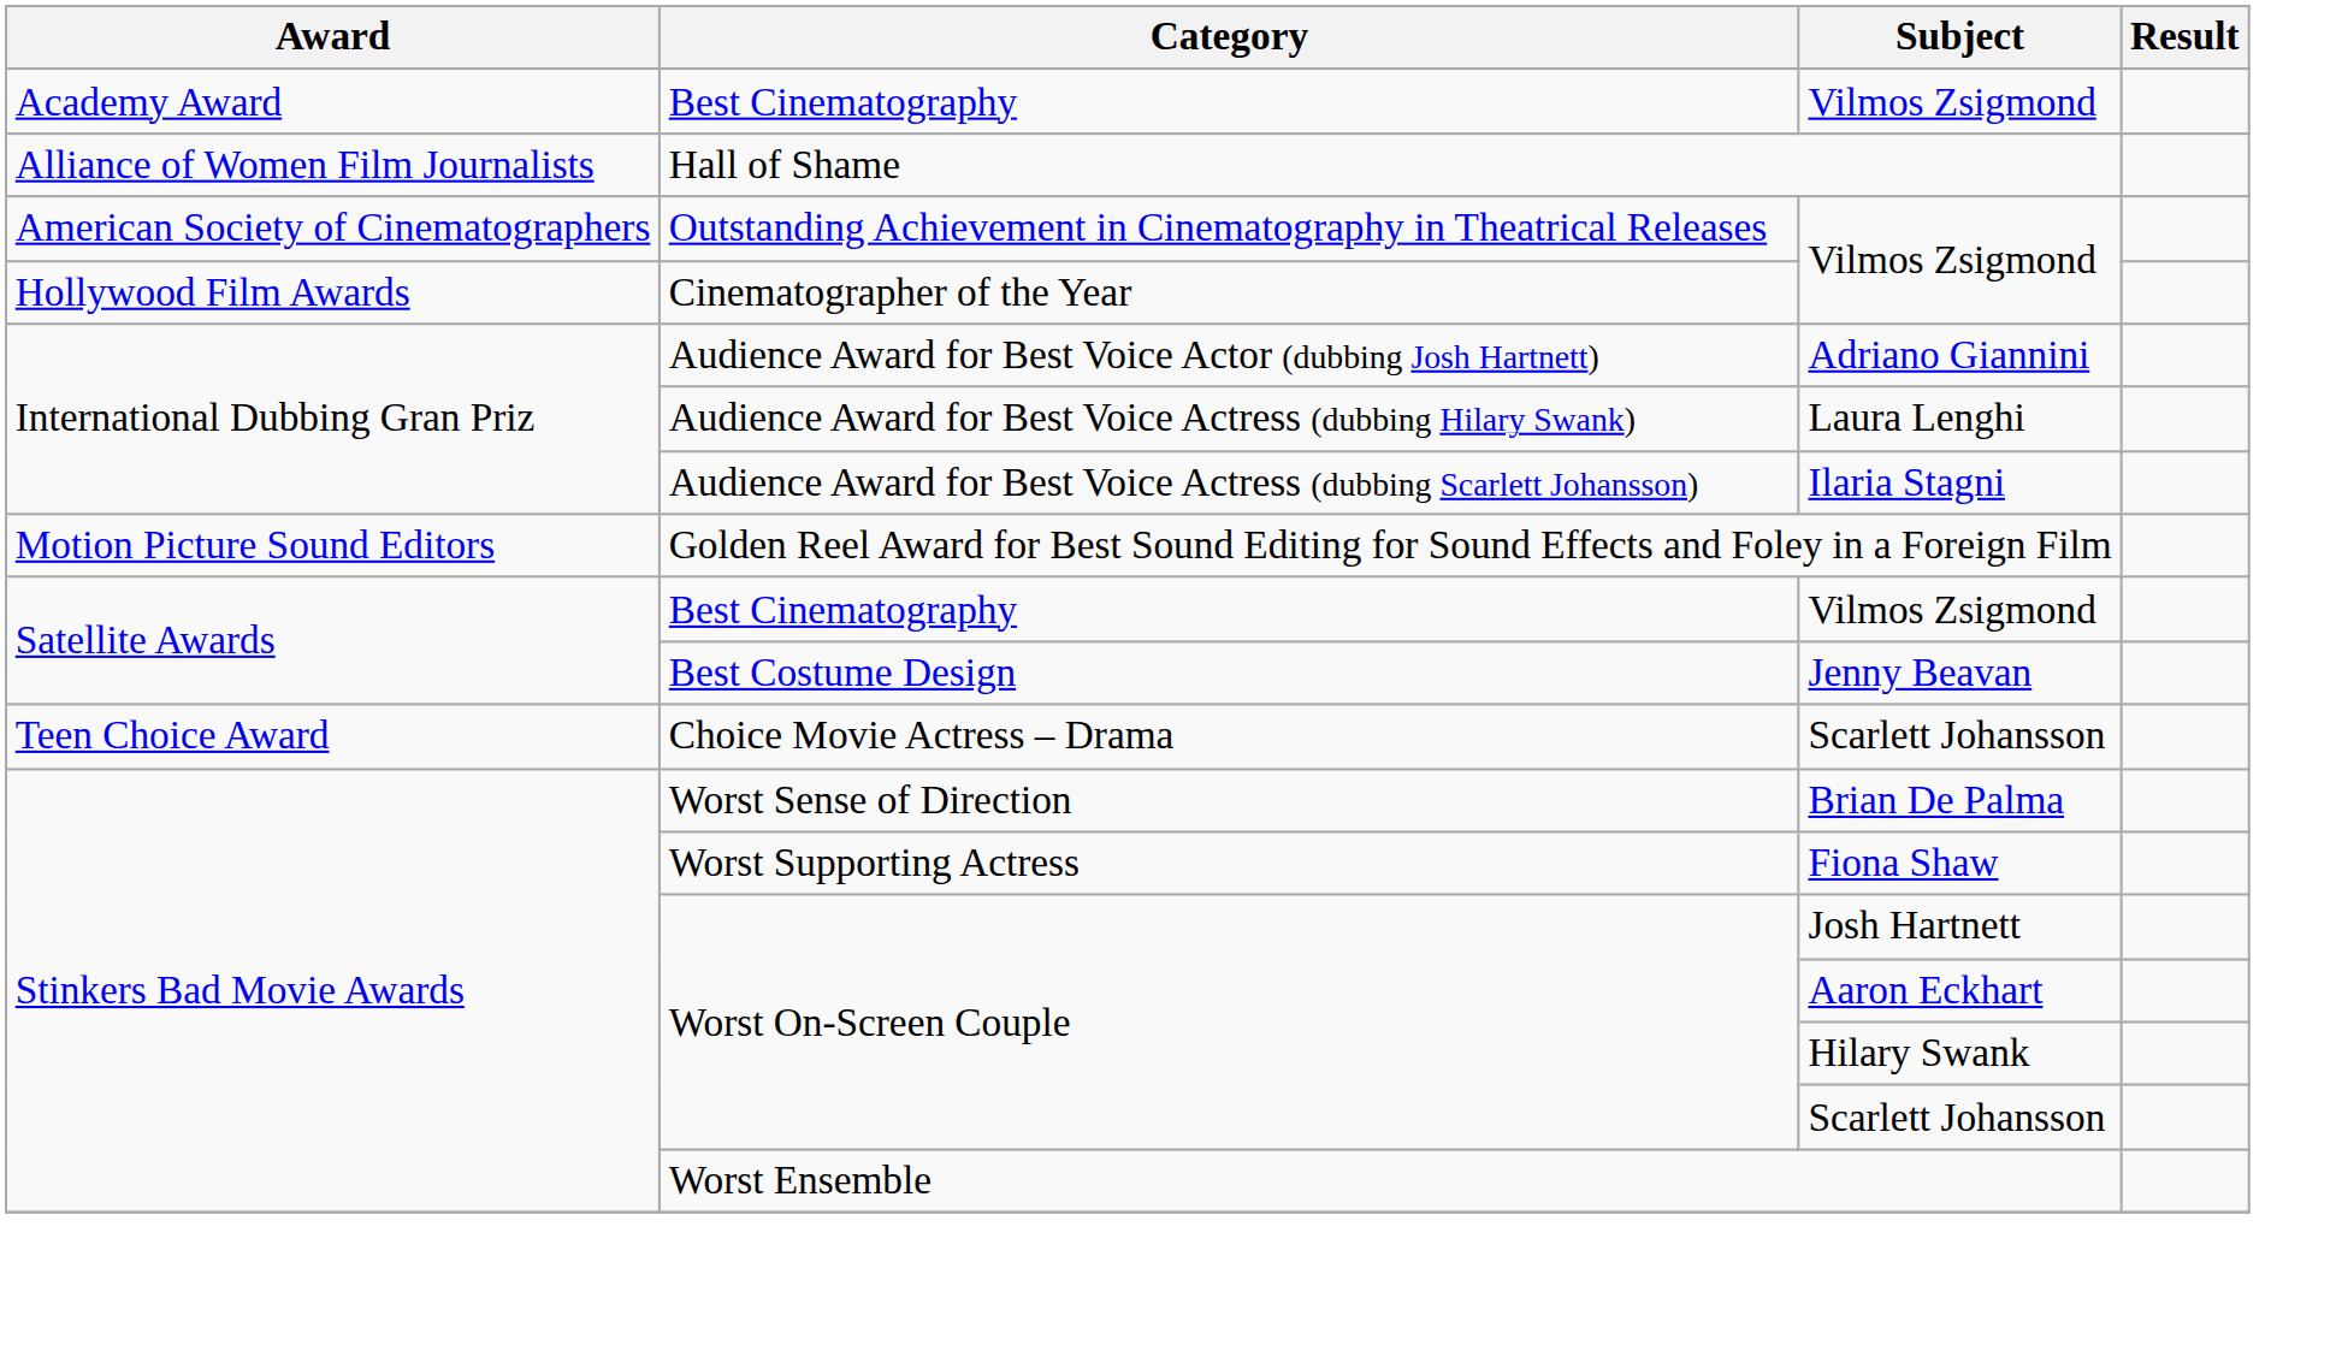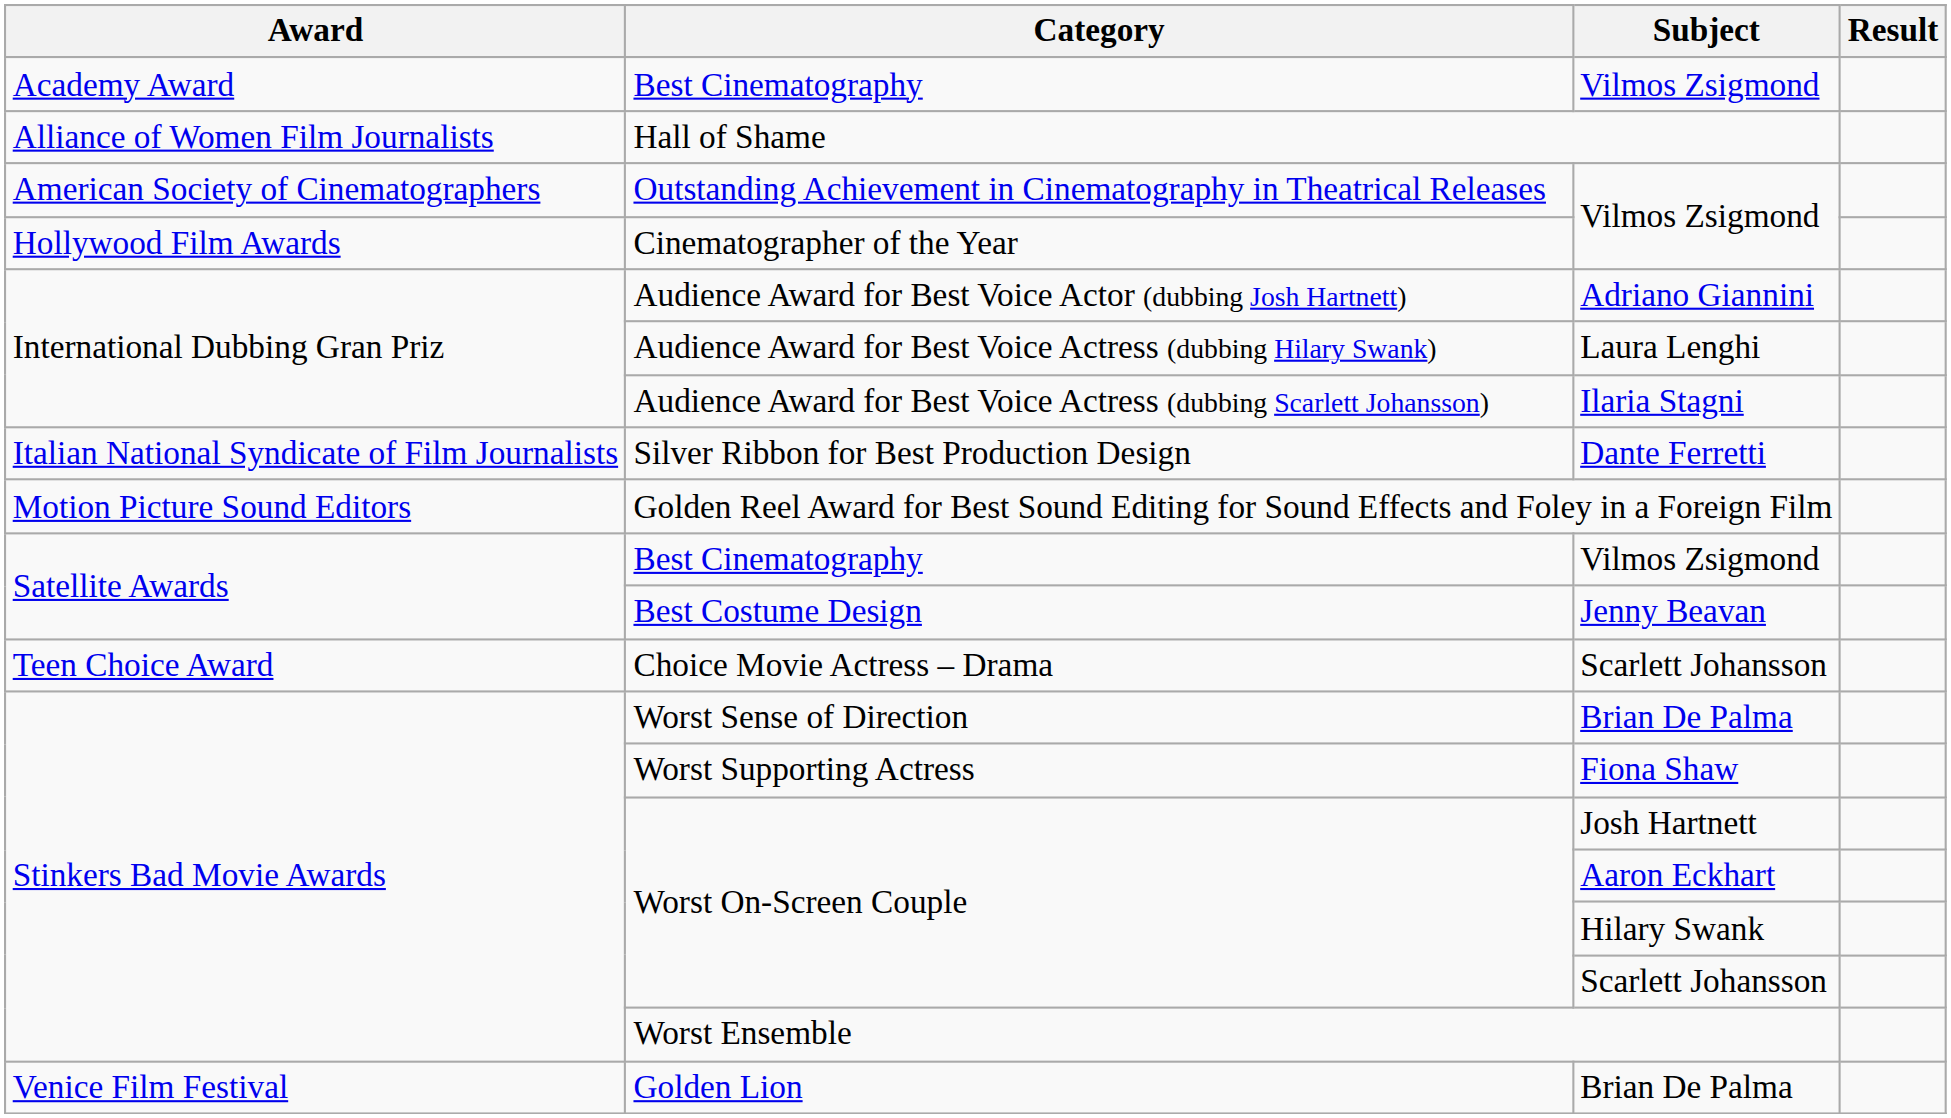 <table class="wikitable">
 <tr>
 <th>Award</th>
 <th>Category</th>
 <th>Subject</th>
 <th>Result</th>
 </tr>
 <tr>
 <td><a href='#'>Academy Award</a></td>
 <td><a href='#'>Best Cinematography</a></td>
 <td><a href='#'>Vilmos Zsigmond</a></td>
 <td></td>
 </tr>
 <tr>
 <td><a href='#'>Alliance of Women Film Journalists</a></td>
 <td colspan=2>Hall of Shame</td>
 <td></td>
 </tr>
 <tr>
 <td><a href='#'>American Society of Cinematographers</a></td>
 <td><a href='#'>Outstanding Achievement in Cinematography in Theatrical Releases</a></td>
 <td rowspan=2>Vilmos Zsigmond</td>
 <td></td>
 </tr>
 <tr>
 <td><a href='#'>Hollywood Film Awards</a></td>
 <td>Cinematographer of the Year</td>
 <td></td>
 </tr>
 <tr>
 <td rowspan=3>International Dubbing Gran Priz</td>
 <td>Audience Award for Best Voice Actor <small>(dubbing <a href='#'>Josh Hartnett</a>)</small></td>
 <td><a href='#'>Adriano Giannini</a></td>
 <td></td>
 </tr>
 <tr>
 <td>Audience Award for Best Voice Actress <small>(dubbing <a href='#'>Hilary Swank</a>)</small></td>
 <td>Laura Lenghi</td>
 <td></td>
 </tr>
 <tr>
 <td>Audience Award for Best Voice Actress <small>(dubbing <a href='#'>Scarlett Johansson</a>)</small></td>
 <td><a href='#'>Ilaria Stagni</a></td>
+<td></td>
+</tr>
+<tr>
+<td><a href='#'>Italian National Syndicate of Film Journalists</a></td>
+<td>Silver Ribbon for Best Production Design</td>
+<td><a href='#'>Dante Ferretti</a></td>
 <td></td>
 </tr>
 <tr>
 <td><a href='#'>Motion Picture Sound Editors</a></td>
 <td colspan=2>Golden Reel Award for Best Sound Editing for Sound Effects and Foley in a Foreign Film</td>
 <td></td>
 </tr>
 <tr>
 <td rowspan=2><a href='#'>Satellite Awards</a></td>
 <td><a href='#'>Best Cinematography</a></td>
 <td>Vilmos Zsigmond</td>
 <td></td>
 </tr>
 <tr>
 <td><a href='#'>Best Costume Design</a></td>
 <td><a href='#'>Jenny Beavan</a></td>
 <td></td>
 </tr>
 <tr>
 <td><a href='#'>Teen Choice Award</a></td>
 <td>Choice Movie Actress – Drama</td>
 <td>Scarlett Johansson</td>
 <td></td>
 </tr>
 <tr>
 <td rowspan=7><a href='#'>Stinkers Bad Movie Awards</a></td>
 <td>Worst Sense of Direction</td>
 <td><a href='#'>Brian De Palma</a></td>
 <td></td>
 </tr>
 <tr>
 <td>Worst Supporting Actress</td>
 <td><a href='#'>Fiona Shaw</a></td>
 <td></td>
 </tr>
 <tr>
 <td rowspan=4>Worst On-Screen Couple</td>
 <td>Josh Hartnett</td>
 <td></td>
 </tr>
 <tr>
 <td><a href='#'>Aaron Eckhart</a></td>
 <td></td>
 </tr>
 <tr>
 <td>Hilary Swank</td>
 <td></td>
 </tr>
 <tr>
 <td>Scarlett Johansson</td>
 <td></td>
 </tr>
 <tr>
 <td colspan=2>Worst Ensemble</td>
 <td></td>
 </tr>
 <tr>
+<td><a href='#'>Venice Film Festival</a></td>
+<td><a href='#'>Golden Lion</a></td>
+<td>Brian De Palma</td>
+<td></td>
+</tr>
+<tr>
 </tr>
 </table>
